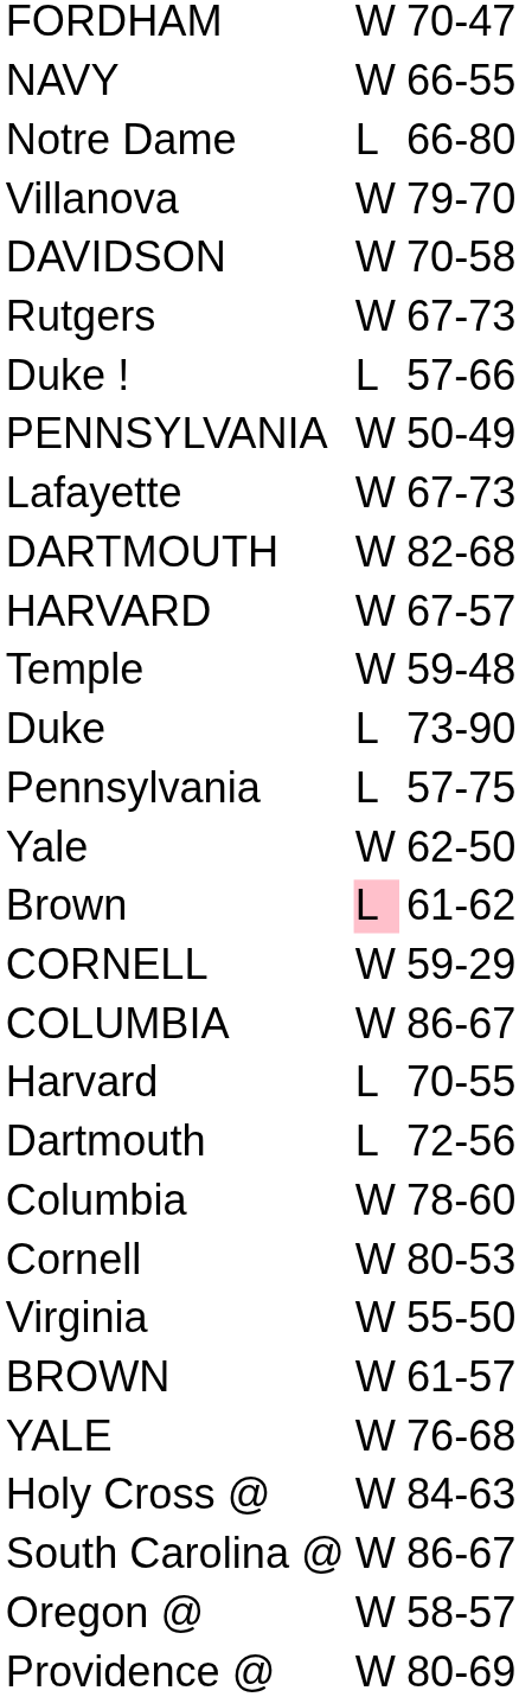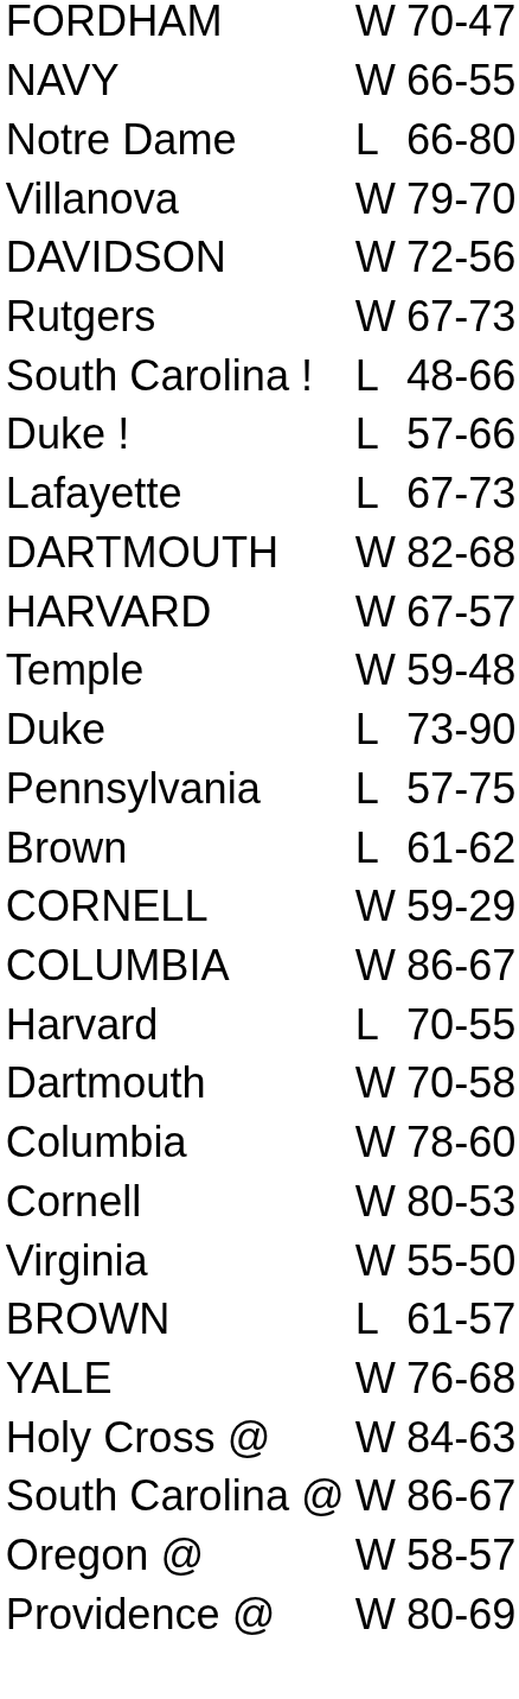 <table>
 <tr>
 <td>FORDHAM</td>
 <td>W</td>
 <td>70-47</td>
 <td></td>
 </tr>
 <tr>
 <td>NAVY</td>
 <td>W</td>
 <td>66-55</td>
 <td></td>
 </tr>
 <tr>
 <td>Notre Dame</td>
 <td>L</td>
 <td>66-80</td>
 <td></td>
 </tr>
 <tr>
 <td>Villanova</td>
 <td>W</td>
 <td>79-70</td>
 <td></td>
 </tr>
 <tr>
 <td>DAVIDSON</td>
 <td>W</td>
-<td>70-58</td>
+<td>72-56</td>
 <td></td>
 </tr>
 <tr>
 <td>Rutgers</td>
 <td>W</td>
 <td>67-73</td>
 <td></td>
 </tr>
 <tr>
+<td>South Carolina !</td>
+<td>L</td>
+<td>48-66</td>
+<td></td>
+</tr>
+<tr>
 <td>Duke !</td>
 <td>L</td>
 <td>57-66</td>
 <td></td>
 </tr>
 <tr>
-<td>PENNSYLVANIA</td>
-<td>W</td>
-<td>50-49</td>
-<td></td>
-</tr>
-<tr>
 <td>Lafayette</td>
-<td>W</td>
+<td>L</td>
 <td>67-73</td>
 <td></td>
 </tr>
 <tr>
 <td>DARTMOUTH</td>
 <td>W</td>
 <td>82-68</td>
 <td></td>
 </tr>
 <tr>
 <td>HARVARD</td>
 <td>W</td>
 <td>67-57</td>
 <td></td>
 </tr>
 <tr>
 <td>Temple</td>
 <td>W</td>
 <td>59-48</td>
 <td></td>
 </tr>
 <tr>
 <td>Duke</td>
 <td>L</td>
 <td>73-90</td>
 <td></td>
 </tr>
 <tr>
 <td>Pennsylvania</td>
 <td>L</td>
 <td>57-75</td>
 <td></td>
 </tr>
 <tr>
-<td>Yale</td>
-<td>W</td>
-<td>62-50</td>
-<td></td>
-</tr>
-<tr>
 <td>Brown</td>
-<td style="background: pink;">L</td>
+<td>L</td>
 <td>61-62</td>
 <td></td>
 </tr>
 <tr>
 <td>CORNELL</td>
 <td>W</td>
 <td>59-29</td>
 <td></td>
 </tr>
 <tr>
 <td>COLUMBIA</td>
 <td>W</td>
 <td>86-67</td>
 <td></td>
 </tr>
 <tr>
 <td>Harvard</td>
 <td>L</td>
 <td>70-55</td>
 <td></td>
 </tr>
 <tr>
 <td>Dartmouth</td>
-<td>L</td>
-<td>72-56</td>
+<td>W</td>
+<td>70-58</td>
 <td></td>
 </tr>
 <tr>
 <td>Columbia</td>
 <td>W</td>
 <td>78-60</td>
 <td></td>
 </tr>
 <tr>
 <td>Cornell</td>
 <td>W</td>
 <td>80-53</td>
 <td></td>
 </tr>
 <tr>
 <td>Virginia</td>
 <td>W</td>
 <td>55-50</td>
 <td></td>
 </tr>
 <tr>
 <td>BROWN</td>
-<td>W</td>
+<td>L</td>
 <td>61-57</td>
 <td></td>
 </tr>
 <tr>
 <td>YALE</td>
 <td>W</td>
 <td>76-68</td>
 <td></td>
 </tr>
 <tr>
 <td>Holy Cross @</td>
 <td>W</td>
 <td>84-63</td>
 <td></td>
 </tr>
 <tr>
 <td>South Carolina @</td>
 <td>W</td>
 <td>86-67</td>
 <td></td>
 </tr>
 <tr>
 <td>Oregon @</td>
 <td>W</td>
 <td>58-57</td>
 <td></td>
 </tr>
 <tr>
 <td>Providence @</td>
 <td>W</td>
 <td>80-69</td>
 </tr>
 </table>
